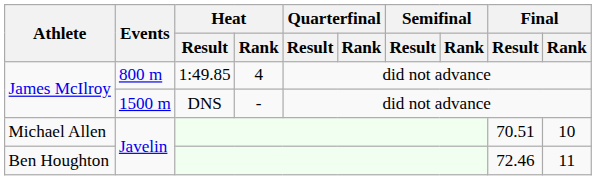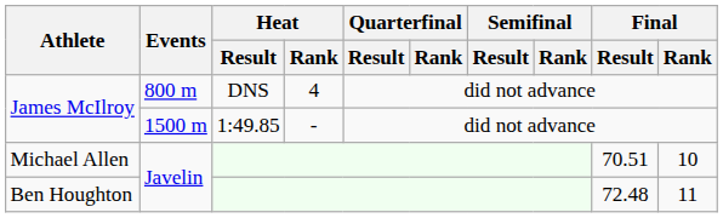 <table class=wikitable style="font-size:90%">
 <tr>
 <th rowspan="2">Athlete</th>
 <th rowspan="2">Events</th>
 <th colspan="2">Heat</th>
 <th colspan="2">Quarterfinal</th>
 <th colspan="2">Semifinal</th>
 <th colspan="2">Final</th>
 </tr>
 <tr>
 <th>Result</th>
 <th>Rank</th>
 <th>Result</th>
 <th>Rank</th>
 <th>Result</th>
 <th>Rank</th>
 <th>Result</th>
 <th>Rank</th>
 </tr>
 <tr>
 <td rowspan="2"><a href='#'>James McIlroy</a></td>
 <td><a href='#'>800 m</a></td>
-<td align="center">1:49.85</td>
+<td align="center">DNS</td>
 <td align="center">4</td>
 <td align="center" colspan="6">did not advance</td>
 </tr>
 <tr>
 <td><a href='#'>1500 m</a></td>
-<td align="center">DNS</td>
+<td align="center">1:49.85</td>
 <td align="center">-</td>
 <td align="center" colspan="6">did not advance</td>
 </tr>
 <tr>
 <td>Michael Allen</td>
 <td rowspan="2"><a href='#'>Javelin</a></td>
 <td align="center" colspan="6" bgcolor="honeydew"></td>
 <td align="center">70.51</td>
 <td align="center">10</td>
 </tr>
 <tr>
 <td>Ben Houghton</td>
 <td align="center" colspan="6" bgcolor="honeydew"></td>
-<td align="center">72.46</td>
+<td align="center">72.48</td>
 <td align="center">11</td>
 </tr>
 </table>
